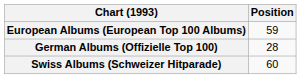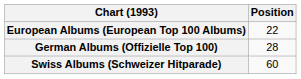 <table class="wikitable sortable plainrowheaders" style="text-align:center">
 <tr>
 <th scope="col">Chart (1993)</th>
 <th scope="col">Position</th>
 </tr>
 <tr>
 <th scope="row">European Albums (European Top 100 Albums)</th>
-<td>59</td>
+<td>22</td>
 </tr>
 <tr>
 <th scope="row">German Albums (Offizielle Top 100)</th>
 <td>28</td>
 </tr>
 <tr>
 <th scope="row">Swiss Albums (Schweizer Hitparade)</th>
 <td>60</td>
 </tr>
 </table>
